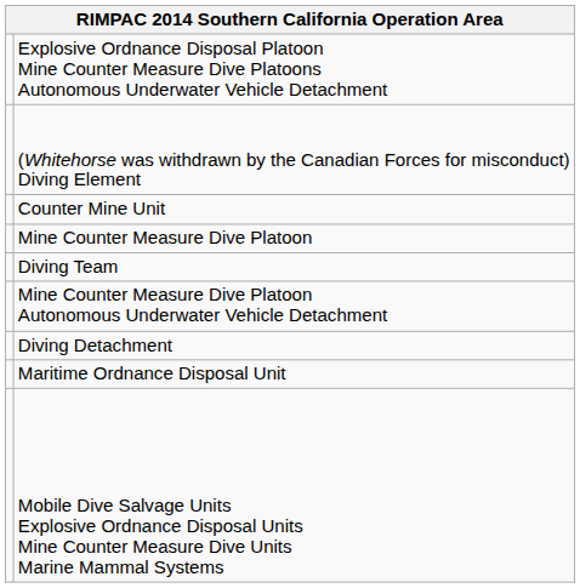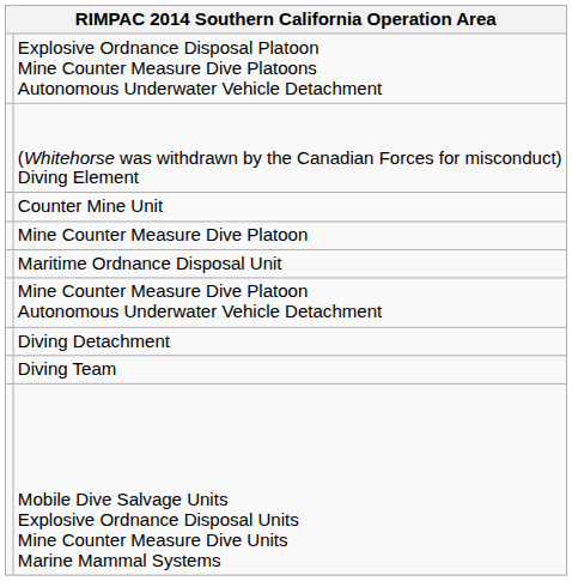 <table class="wikitable collapsible collapsed">
 <tr>
 <th colspan=2>RIMPAC 2014 Southern California Operation Area</th>
 </tr>
 <tr>
 <td></td>
 <td>Explosive Ordnance Disposal Platoon<br>Mine Counter Measure Dive Platoons<br>Autonomous Underwater Vehicle Detachment</td>
 </tr>
 <tr>
 <td></td>
 <td><br><s></s><br>(<em>Whitehorse</em> was withdrawn by the Canadian Forces for misconduct)<br>Diving Element</td>
 </tr>
 <tr>
 <td></td>
 <td>Counter Mine Unit</td>
 </tr>
 <tr>
 <td></td>
 <td>Mine Counter Measure Dive Platoon</td>
 </tr>
 <tr>
 <td></td>
-<td>Diving Team</td>
+<td>Maritime Ordnance Disposal Unit</td>
 </tr>
 <tr>
 <td></td>
 <td>Mine Counter Measure Dive Platoon<br>Autonomous Underwater Vehicle Detachment</td>
 </tr>
 <tr>
 <td></td>
 <td>Diving Detachment</td>
 </tr>
 <tr>
 <td></td>
-<td>Maritime Ordnance Disposal Unit</td>
+<td>Diving Team</td>
 </tr>
 <tr>
 <td></td>
 <td><br><br><br><br><br>Mobile Dive Salvage Units<br>Explosive Ordnance Disposal Units<br>Mine Counter Measure Dive Units<br>Marine Mammal Systems</td>
 </tr>
 </table>
